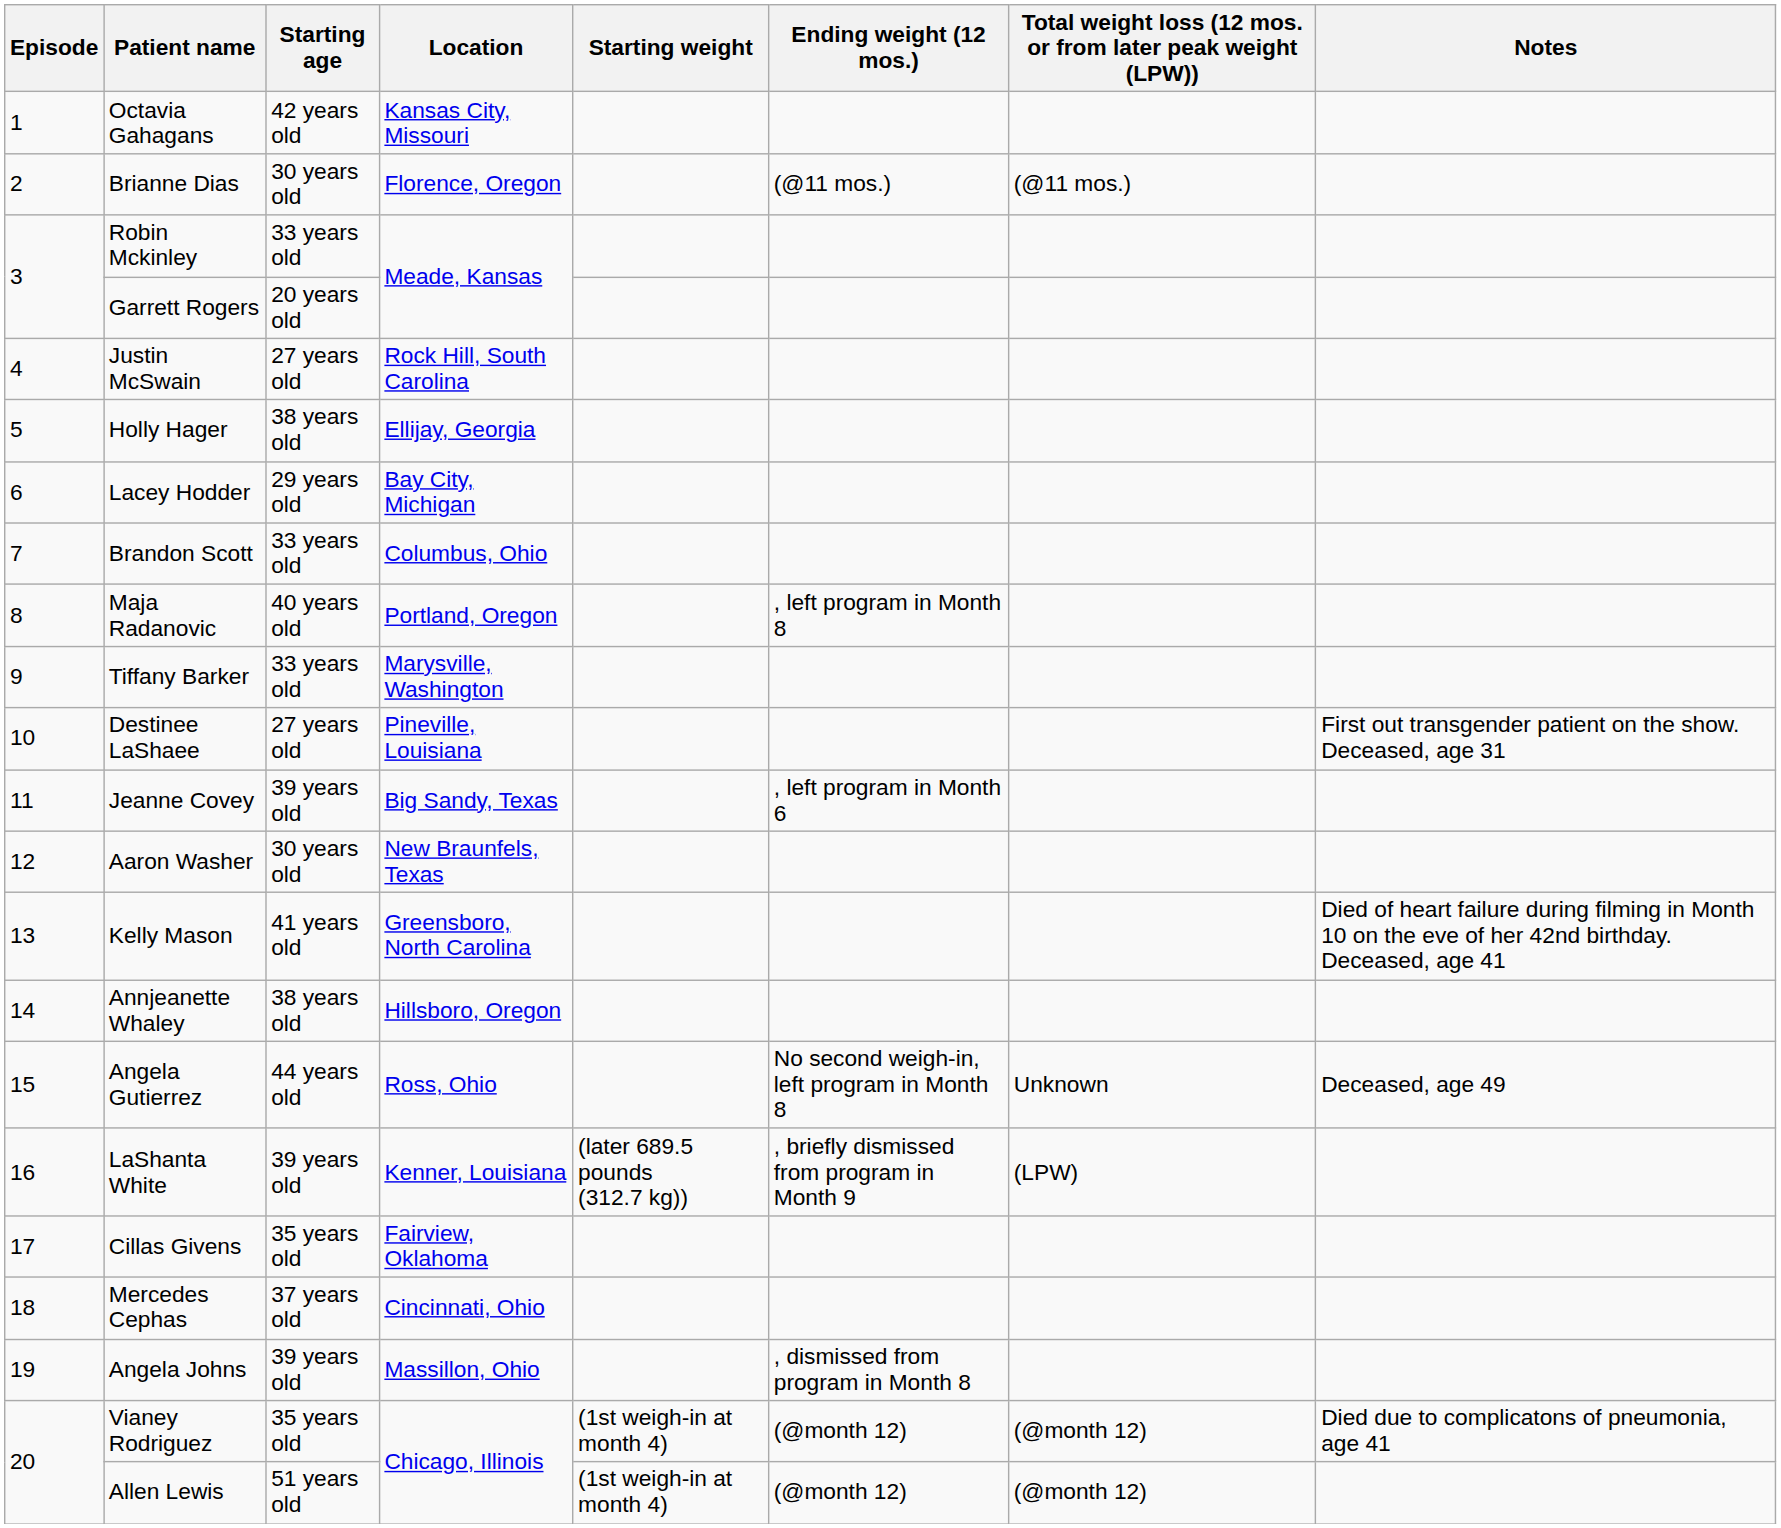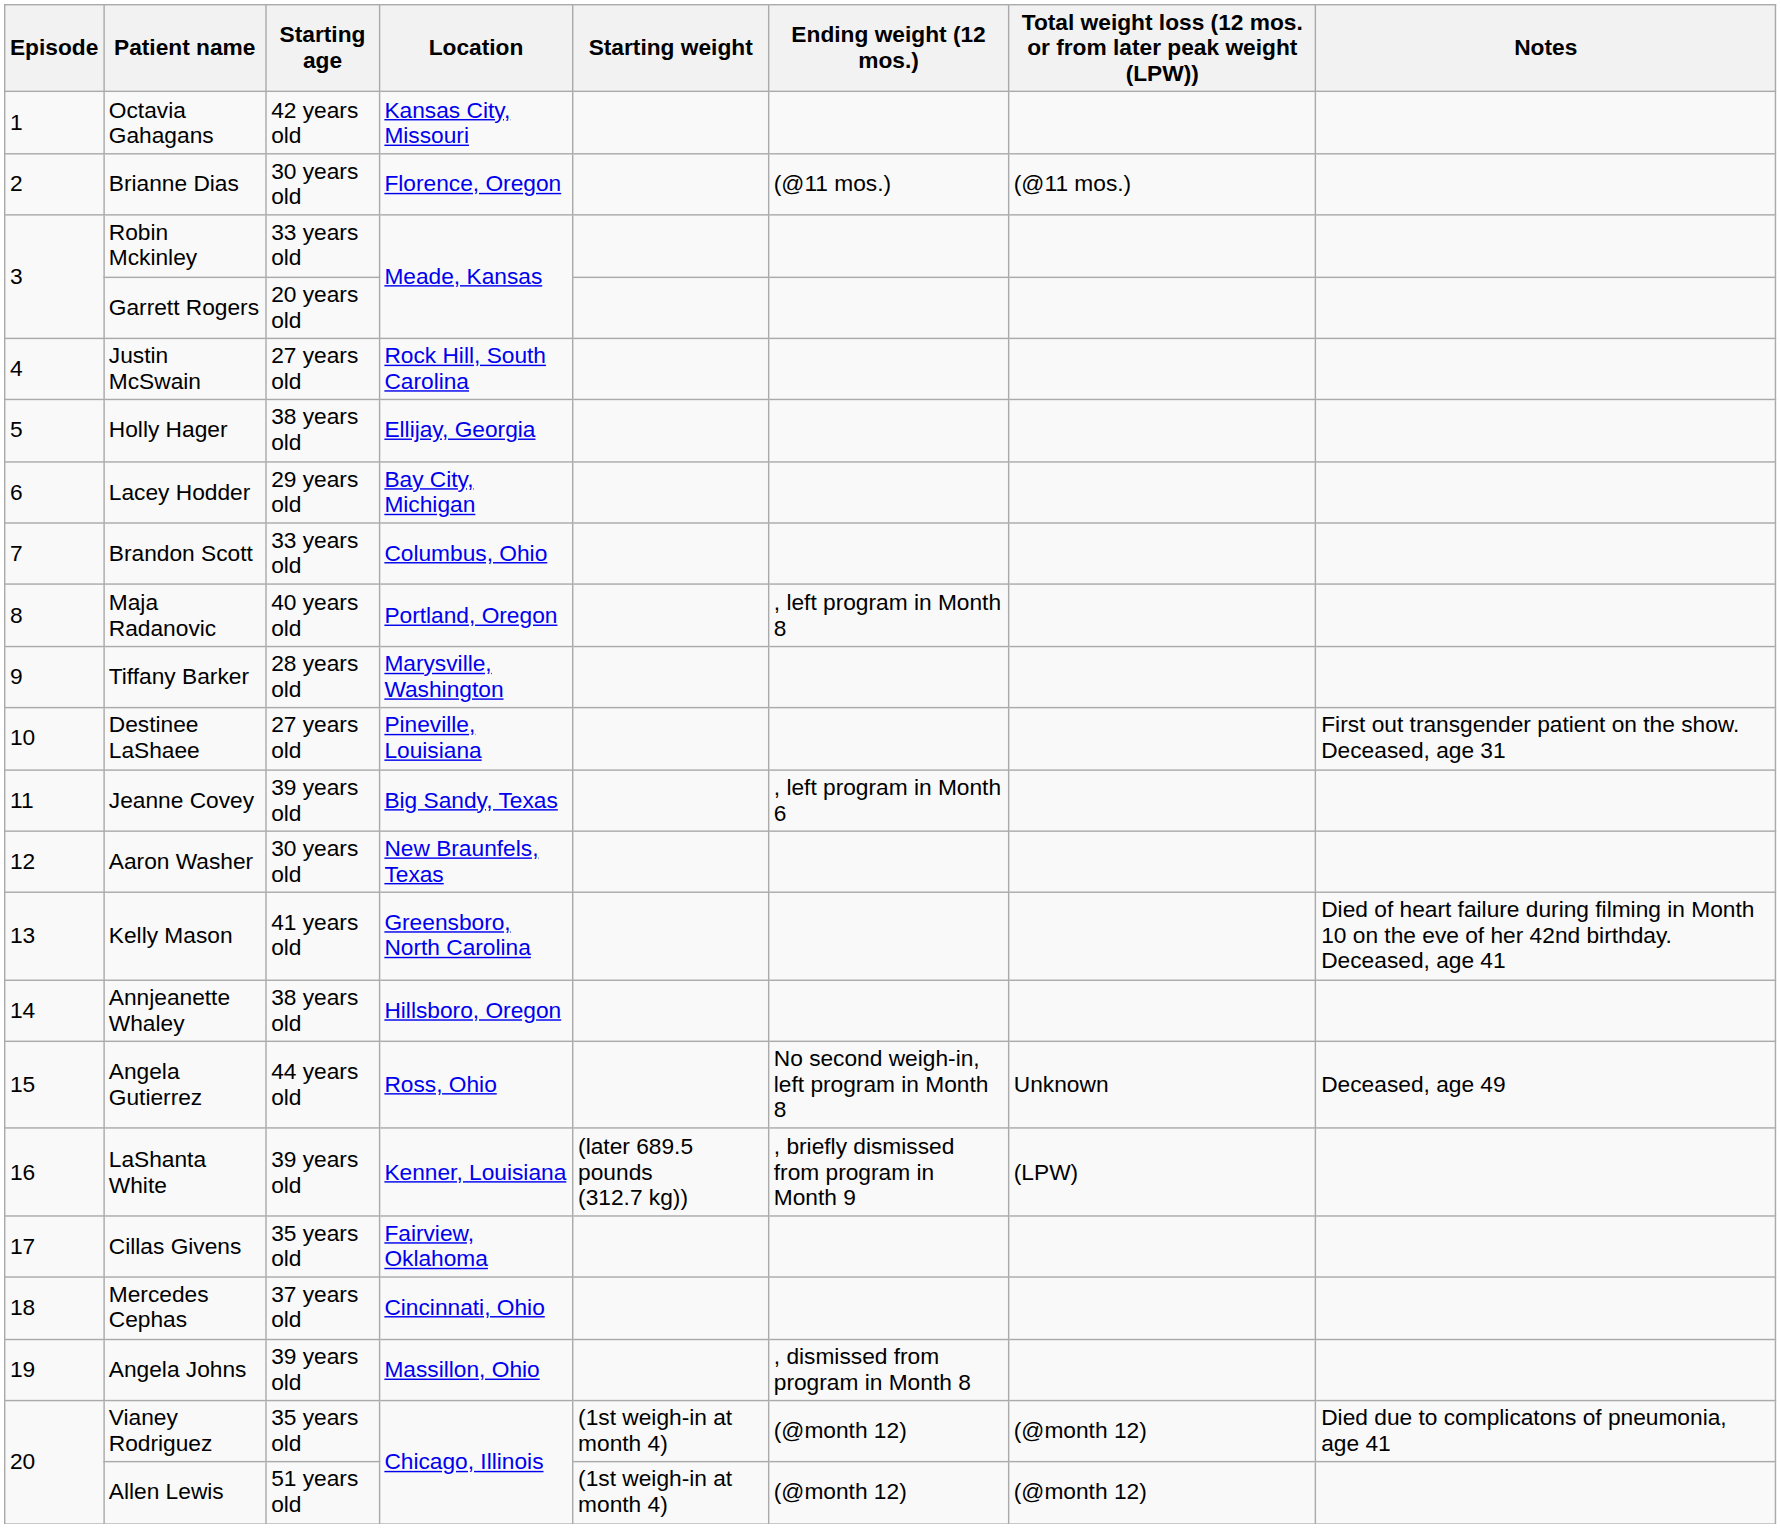 <table class="wikitable sortable ">
 <tr>
 <th>Episode</th>
 <th>Patient name</th>
 <th>Starting age</th>
 <th>Location</th>
 <th>Starting weight</th>
 <th>Ending weight (12 mos.)</th>
 <th>Total weight loss (12 mos. or from later peak weight (LPW))</th>
 <th>Notes</th>
 </tr>
 <tr>
 <td>1</td>
 <td>Octavia Gahagans</td>
 <td>42 years old</td>
 <td><a href='#'>Kansas City, Missouri</a></td>
 <td></td>
 <td></td>
 <td></td>
 <td></td>
 </tr>
 <tr>
 <td>2</td>
 <td>Brianne Dias</td>
 <td>30 years old</td>
 <td><a href='#'>Florence, Oregon</a></td>
 <td></td>
 <td> (@11 mos.)</td>
 <td> (@11 mos.)</td>
 <td></td>
 </tr>
 <tr>
 <td rowspan="2">3</td>
 <td>Robin Mckinley</td>
 <td>33 years old</td>
 <td rowspan="2"><a href='#'>Meade, Kansas</a></td>
 <td></td>
 <td></td>
 <td></td>
 <td></td>
 </tr>
 <tr>
 <td>Garrett Rogers</td>
 <td>20 years old</td>
 <td></td>
 <td></td>
 <td></td>
 <td></td>
 </tr>
 <tr>
 <td>4</td>
 <td>Justin McSwain</td>
 <td>27 years old</td>
 <td><a href='#'>Rock Hill, South Carolina</a></td>
 <td></td>
 <td></td>
 <td></td>
 <td></td>
 </tr>
 <tr>
 <td>5</td>
 <td>Holly Hager</td>
 <td>38 years old</td>
 <td><a href='#'>Ellijay, Georgia</a></td>
 <td></td>
 <td></td>
 <td></td>
 <td></td>
 </tr>
 <tr>
 <td>6</td>
 <td>Lacey Hodder</td>
 <td>29 years old</td>
 <td><a href='#'>Bay City, Michigan</a></td>
 <td></td>
 <td></td>
 <td></td>
 <td></td>
 </tr>
 <tr>
 <td>7</td>
 <td>Brandon Scott</td>
 <td>33 years old</td>
 <td><a href='#'>Columbus, Ohio</a></td>
 <td></td>
 <td></td>
 <td></td>
 <td></td>
 </tr>
 <tr>
 <td>8</td>
 <td>Maja Radanovic</td>
 <td>40  years old</td>
 <td><a href='#'>Portland, Oregon</a></td>
 <td></td>
 <td>, left program in Month 8</td>
 <td></td>
 <td></td>
 </tr>
 <tr>
 <td>9</td>
 <td>Tiffany Barker</td>
-<td>33 years old</td>
+<td>28 years old</td>
 <td><a href='#'>Marysville, Washington</a></td>
 <td></td>
 <td></td>
 <td></td>
 <td></td>
 </tr>
 <tr>
 <td>10</td>
 <td>Destinee LaShaee</td>
 <td>27 years old</td>
 <td><a href='#'>Pineville, Louisiana</a></td>
 <td></td>
 <td></td>
 <td></td>
 <td>First out transgender patient on the show. Deceased, age 31</td>
 </tr>
 <tr>
 <td>11</td>
 <td>Jeanne Covey</td>
 <td>39 years old</td>
 <td><a href='#'>Big Sandy, Texas</a></td>
 <td></td>
 <td>, left program in Month 6</td>
 <td></td>
 <td></td>
 </tr>
 <tr>
 <td>12</td>
 <td>Aaron Washer</td>
 <td>30 years old</td>
 <td><a href='#'>New Braunfels, Texas</a></td>
 <td></td>
 <td></td>
 <td></td>
 <td></td>
 </tr>
 <tr>
 <td>13</td>
 <td>Kelly Mason</td>
 <td>41 years old</td>
 <td><a href='#'>Greensboro, North Carolina</a></td>
 <td></td>
 <td></td>
 <td></td>
 <td>Died of heart failure during filming in Month 10 on the eve of her 42nd birthday. Deceased, age 41</td>
 </tr>
 <tr>
 <td>14</td>
 <td>Annjeanette Whaley</td>
 <td>38 years old</td>
 <td><a href='#'>Hillsboro, Oregon</a></td>
 <td></td>
 <td></td>
 <td></td>
 <td></td>
 </tr>
 <tr>
 <td>15</td>
 <td>Angela Gutierrez</td>
 <td>44 years old</td>
 <td><a href='#'>Ross, Ohio</a></td>
 <td></td>
 <td>No second weigh-in, left program in Month 8</td>
 <td>Unknown</td>
 <td>Deceased, age 49</td>
 </tr>
 <tr>
 <td>16</td>
 <td>LaShanta White</td>
 <td>39 years old</td>
 <td><a href='#'>Kenner, Louisiana</a></td>
 <td> (later 689.5 pounds (312.7 kg))</td>
 <td>, briefly dismissed from program in Month 9</td>
 <td> (LPW)</td>
 <td></td>
 </tr>
 <tr>
 <td>17</td>
 <td>Cillas Givens</td>
 <td>35 years old</td>
 <td><a href='#'>Fairview, Oklahoma</a></td>
 <td></td>
 <td></td>
 <td></td>
 <td></td>
 </tr>
 <tr>
 <td>18</td>
 <td>Mercedes Cephas</td>
 <td>37 years old</td>
 <td><a href='#'>Cincinnati, Ohio</a></td>
 <td></td>
 <td></td>
 <td></td>
 <td></td>
 </tr>
 <tr>
 <td>19</td>
 <td>Angela Johns</td>
 <td>39 years old</td>
 <td><a href='#'>Massillon, Ohio</a></td>
 <td></td>
 <td>, dismissed from program in Month 8</td>
 <td></td>
 <td></td>
 </tr>
 <tr>
 <td rowspan="2">20</td>
 <td>Vianey Rodriguez</td>
 <td>35 years old</td>
 <td rowspan="2"><a href='#'>Chicago, Illinois</a></td>
 <td> (1st weigh-in at month 4)</td>
 <td> (@month 12)</td>
 <td> (@month 12)</td>
 <td>Died due to complicatons of pneumonia, age 41</td>
 </tr>
 <tr>
 <td>Allen Lewis</td>
 <td>51 years old</td>
 <td> (1st weigh-in at month 4)</td>
 <td> (@month 12)</td>
 <td> (@month 12)</td>
 <td></td>
 </tr>
 </table>
